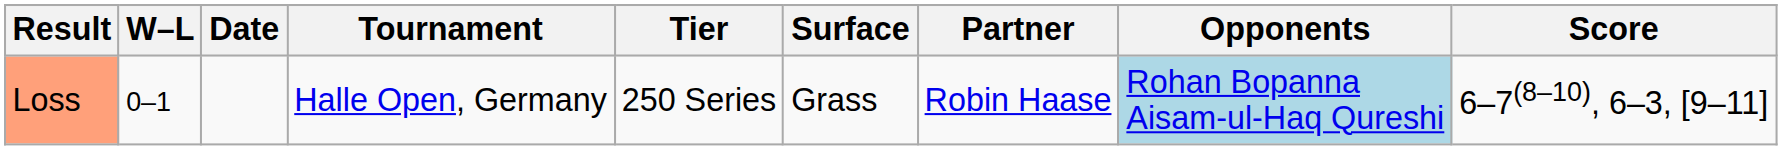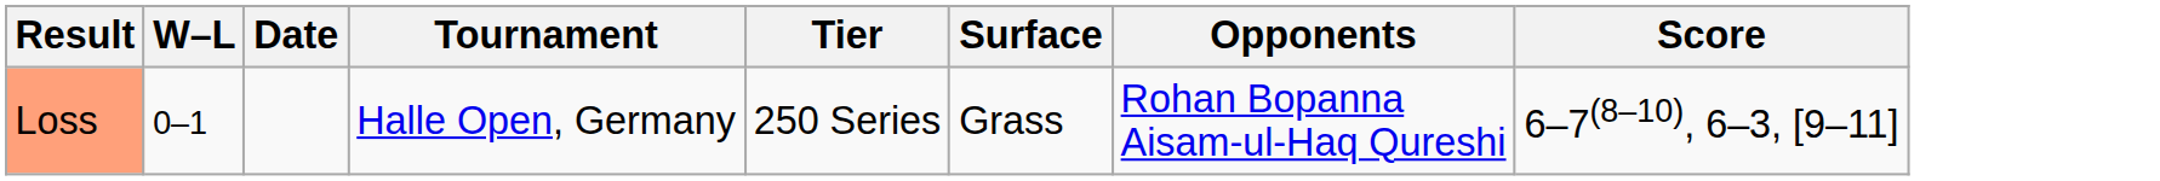 <table class="sortable wikitable nowrap">
 <tr>
 <th>Result</th>
 <th class=unsortable>W–L</th>
 <th>Date</th>
 <th>Tournament</th>
 <th>Tier</th>
 <th>Surface</th>
-<th>Partner</th>
 <th>Opponents</th>
 <th class=unsortable>Score</th>
 </tr>
 <tr>
 <td style=background:#ffa07a>Loss</td>
 <td><small>0–1</small></td>
 <td><a href='#'></a></td>
 <td><a href='#'>Halle Open</a>, Germany</td>
 <td>250 Series</td>
 <td>Grass</td>
-<td> <a href='#'>Robin Haase</a></td>
-<td style="background: lightblue;"> <a href='#'>Rohan Bopanna</a> <br>  <a href='#'>Aisam-ul-Haq Qureshi</a></td>
+<td> <a href='#'>Rohan Bopanna</a> <br>  <a href='#'>Aisam-ul-Haq Qureshi</a></td>
 <td>6–7<sup>(8–10)</sup>, 6–3, [9–11]</td>
 </tr>
 </table>
